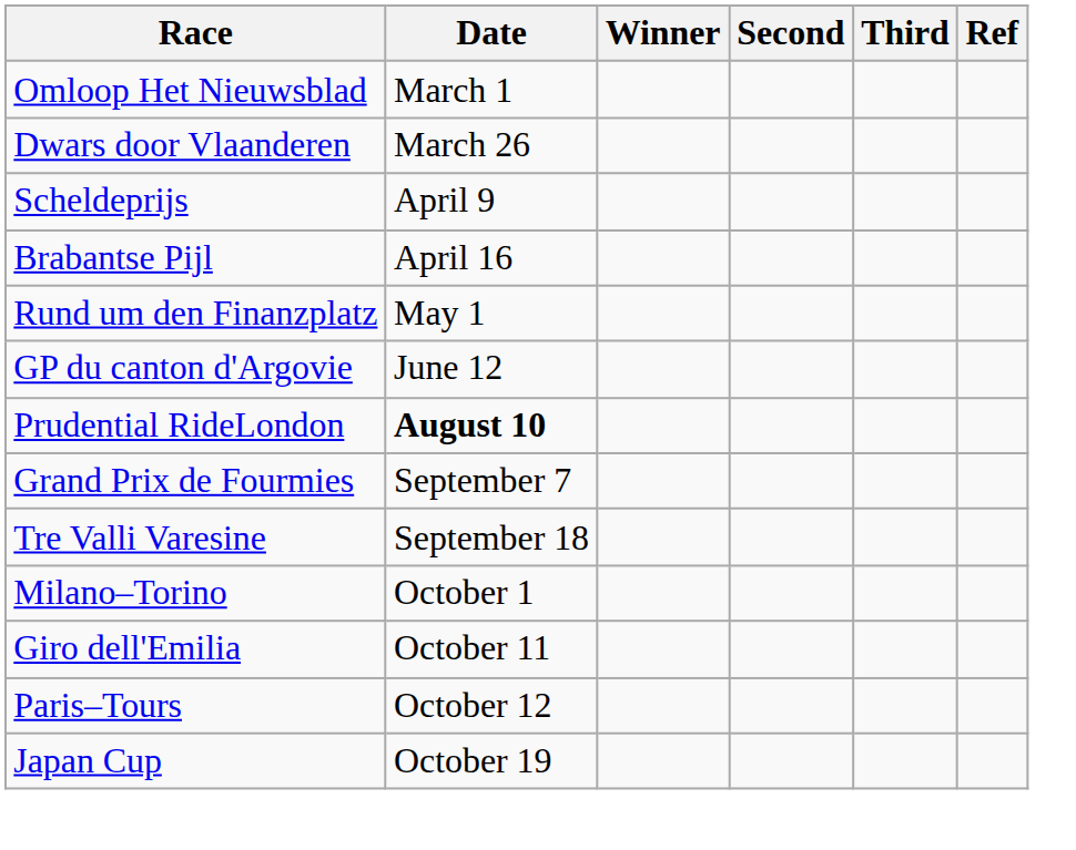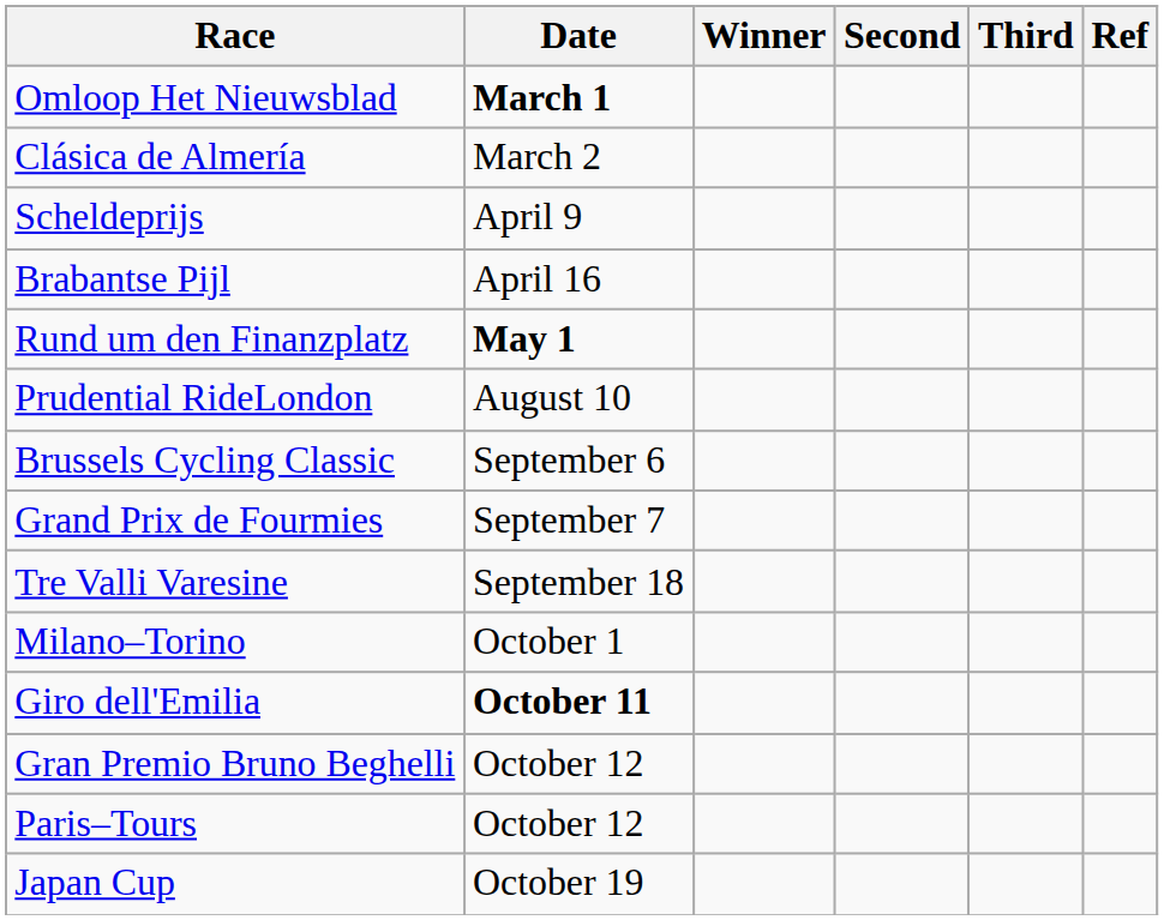 <table class="wikitable">
 <tr>
 <th>Race</th>
 <th>Date</th>
 <th>Winner</th>
 <th>Second</th>
 <th>Third</th>
 <th>Ref</th>
 </tr>
 <tr>
 <td> <a href='#'>Omloop Het Nieuwsblad</a></td>
-<td>March 1</td>
+<td><strong>March 1</strong></td>
 <td></td>
 <td></td>
 <td></td>
 <td align=center></td>
 </tr>
 <tr>
-<td> <a href='#'>Dwars door Vlaanderen</a></td>
-<td>March 26</td>
+<td> <a href='#'>Clásica de Almería</a></td>
+<td>March 2</td>
 <td></td>
 <td></td>
 <td></td>
 <td align=center></td>
 </tr>
 <tr>
 <td> <a href='#'>Scheldeprijs</a></td>
 <td>April 9</td>
 <td></td>
 <td></td>
 <td></td>
 <td align=center></td>
 </tr>
 <tr>
 <td> <a href='#'>Brabantse Pijl</a></td>
 <td>April 16</td>
 <td></td>
 <td></td>
 <td></td>
 <td align=center></td>
 </tr>
 <tr>
 <td> <a href='#'>Rund um den Finanzplatz</a></td>
-<td>May 1</td>
-<td></td>
-<td></td>
-<td></td>
-<td align=center></td>
-</tr>
-<tr>
-<td> <a href='#'>GP du canton d'Argovie</a></td>
-<td>June 12</td>
+<td><strong>May 1</strong></td>
 <td></td>
 <td></td>
 <td></td>
 <td align=center></td>
 </tr>
 <tr>
 <td> <a href='#'>Prudential RideLondon</a></td>
-<td><strong>August 10</strong></td>
+<td>August 10</td>
+<td></td>
+<td></td>
+<td></td>
+<td align=center></td>
+</tr>
+<tr>
+<td> <a href='#'>Brussels Cycling Classic</a></td>
+<td>September 6</td>
 <td></td>
 <td></td>
 <td></td>
 <td align=center></td>
 </tr>
 <tr>
 <td> <a href='#'>Grand Prix de Fourmies</a></td>
 <td>September 7</td>
 <td></td>
 <td></td>
 <td></td>
 <td align=center></td>
 </tr>
 <tr>
 <td> <a href='#'>Tre Valli Varesine</a></td>
 <td>September 18</td>
 <td></td>
 <td></td>
 <td></td>
 <td align=center></td>
 </tr>
 <tr>
 <td> <a href='#'>Milano–Torino</a></td>
 <td>October 1</td>
 <td></td>
 <td></td>
 <td></td>
 <td align=center></td>
 </tr>
 <tr>
 <td> <a href='#'>Giro dell'Emilia</a></td>
-<td>October 11</td>
+<td><strong>October 11</strong></td>
+<td></td>
+<td></td>
+<td></td>
+<td align=center></td>
+</tr>
+<tr>
+<td> <a href='#'>Gran Premio Bruno Beghelli</a></td>
+<td>October 12</td>
 <td></td>
 <td></td>
 <td></td>
 <td align=center></td>
 </tr>
 <tr>
 <td> <a href='#'>Paris–Tours</a></td>
 <td>October 12</td>
 <td></td>
 <td></td>
 <td></td>
 </tr>
 <tr>
 <td> <a href='#'>Japan Cup</a></td>
 <td>October 19</td>
 <td></td>
 <td></td>
 <td></td>
 <td align=center></td>
 </tr>
 </table>
